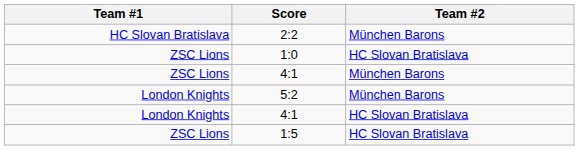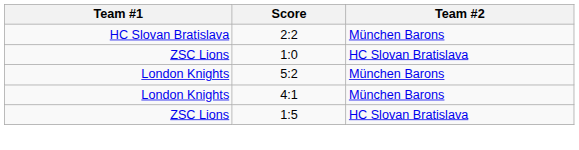 <table class="wikitable" style="text-align: center;">
 <tr>
 <th width=22%>Team #1</th>
 <th width=11%>Score</th>
 <th width=22%>Team #2</th>
 </tr>
 <tr>
 <td style="text-align: right;"><a href='#'>HC Slovan Bratislava</a> </td>
 <td>2:2</td>
 <td style="text-align: left;"> <a href='#'>München Barons</a></td>
 </tr>
 <tr>
 <td style="text-align: right;"><a href='#'>ZSC Lions</a> </td>
 <td>1:0</td>
 <td style="text-align: left;"> <a href='#'>HC Slovan Bratislava</a></td>
 </tr>
 <tr>
-<td style="text-align: right;"><a href='#'>ZSC Lions</a> </td>
-<td>4:1</td>
-<td style="text-align: left;"> <a href='#'>München Barons</a></td>
-</tr>
-<tr>
 <td style="text-align: right;"><a href='#'>London Knights</a> </td>
 <td>5:2</td>
 <td style="text-align: left;"> <a href='#'>München Barons</a></td>
 </tr>
 <tr>
 <td style="text-align: right;"><a href='#'>London Knights</a> </td>
 <td>4:1</td>
-<td style="text-align: left;"> <a href='#'>HC Slovan Bratislava</a></td>
+<td style="text-align: left;"> <a href='#'>München Barons</a></td>
 </tr>
 <tr>
 <td style="text-align: right;"><a href='#'>ZSC Lions</a> </td>
 <td>1:5</td>
 <td style="text-align: left;"> <a href='#'>HC Slovan Bratislava</a></td>
 </tr>
 </table>
